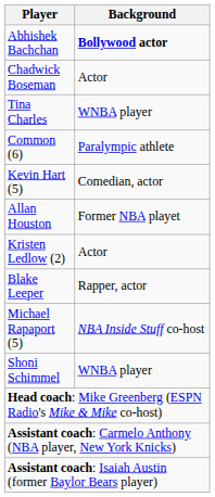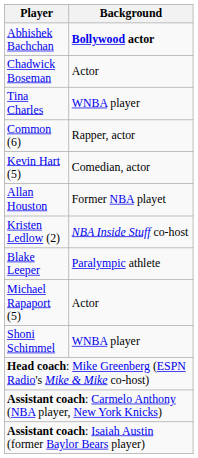 <table class="wikitable">
 <tr>
 <th width=80>Player</th>
 <th width=160>Background</th>
 </tr>
 <tr>
 <td><a href='#'>Abhishek Bachchan</a></td>
 <td><strong><a href='#'>Bollywood</a> actor</strong></td>
 </tr>
 <tr>
 <td><a href='#'>Chadwick Boseman</a></td>
 <td>Actor</td>
 </tr>
 <tr>
 <td><a href='#'>Tina Charles</a></td>
 <td><a href='#'>WNBA</a> player</td>
 </tr>
 <tr>
 <td><a href='#'>Common</a> (6)</td>
-<td><a href='#'>Paralympic</a> athlete</td>
+<td>Rapper, actor</td>
 </tr>
 <tr>
 <td><a href='#'>Kevin Hart</a> (5)</td>
 <td>Comedian, actor</td>
 </tr>
 <tr>
 <td><a href='#'>Allan Houston</a></td>
 <td>Former <a href='#'>NBA</a> playet</td>
 </tr>
 <tr>
 <td><a href='#'>Kristen Ledlow</a> (2)</td>
-<td>Actor</td>
+<td><em><a href='#'>NBA Inside Stuff</a></em> co-host</td>
 </tr>
 <tr>
 <td><a href='#'>Blake Leeper</a></td>
-<td>Rapper, actor</td>
+<td><a href='#'>Paralympic</a> athlete</td>
 </tr>
 <tr>
 <td><a href='#'>Michael Rapaport</a> (5)</td>
-<td><em><a href='#'>NBA Inside Stuff</a></em> co-host</td>
+<td>Actor</td>
 </tr>
 <tr>
 <td><a href='#'>Shoni Schimmel</a></td>
 <td><a href='#'>WNBA</a> player</td>
 </tr>
 <tr>
 <td colspan="3"><strong>Head coach</strong>: <a href='#'>Mike Greenberg</a> (<a href='#'>ESPN Radio</a>'s <em><a href='#'>Mike & Mike</a></em> co-host)</td>
 </tr>
 <tr>
 <td colspan="3"><strong>Assistant coach</strong>: <a href='#'>Carmelo Anthony</a> (<a href='#'>NBA</a> player, <a href='#'>New York Knicks</a>)</td>
 </tr>
 <tr>
 <td colspan="3"><strong>Assistant coach</strong>: <a href='#'>Isaiah Austin</a> (former <a href='#'>Baylor Bears</a> player)</td>
 </tr>
 </table>
